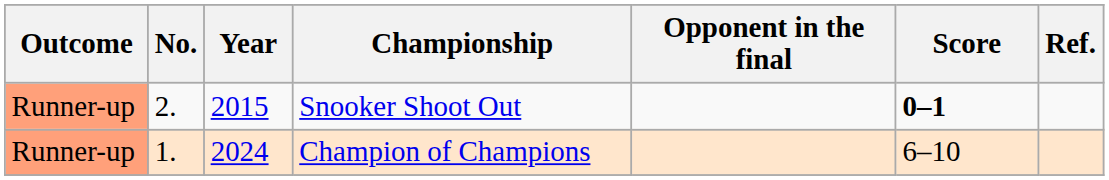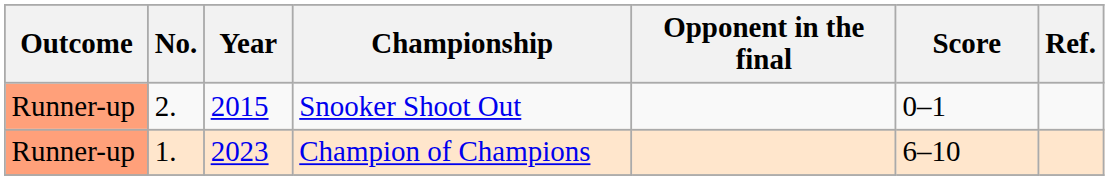 <table class="sortable wikitable">
 <tr>
 <th width="80">Outcome</th>
 <th width="20">No.</th>
 <th width="50">Year</th>
 <th width="250">Championship</th>
 <th width="200">Opponent in the final</th>
 <th width="100">Score</th>
 <th width="30">Ref.</th>
 </tr>
 <tr>
 <td style="background:#ffa07a;">Runner-up</td>
 <td>2.</td>
 <td><a href='#'>2015</a></td>
 <td><a href='#'>Snooker Shoot Out</a></td>
 <td> </td>
-<td><strong>0–1</strong></td>
+<td>0–1</td>
 <td></td>
 </tr>
 <tr style="background:#FFE6CC;">
 <td style="background:#ffa07a;">Runner-up</td>
 <td>1.</td>
-<td><a href='#'>2024</a></td>
+<td><a href='#'>2023</a></td>
 <td><a href='#'>Champion of Champions</a></td>
 <td> </td>
 <td>6–10</td>
 <td></td>
 </tr>
 </table>
